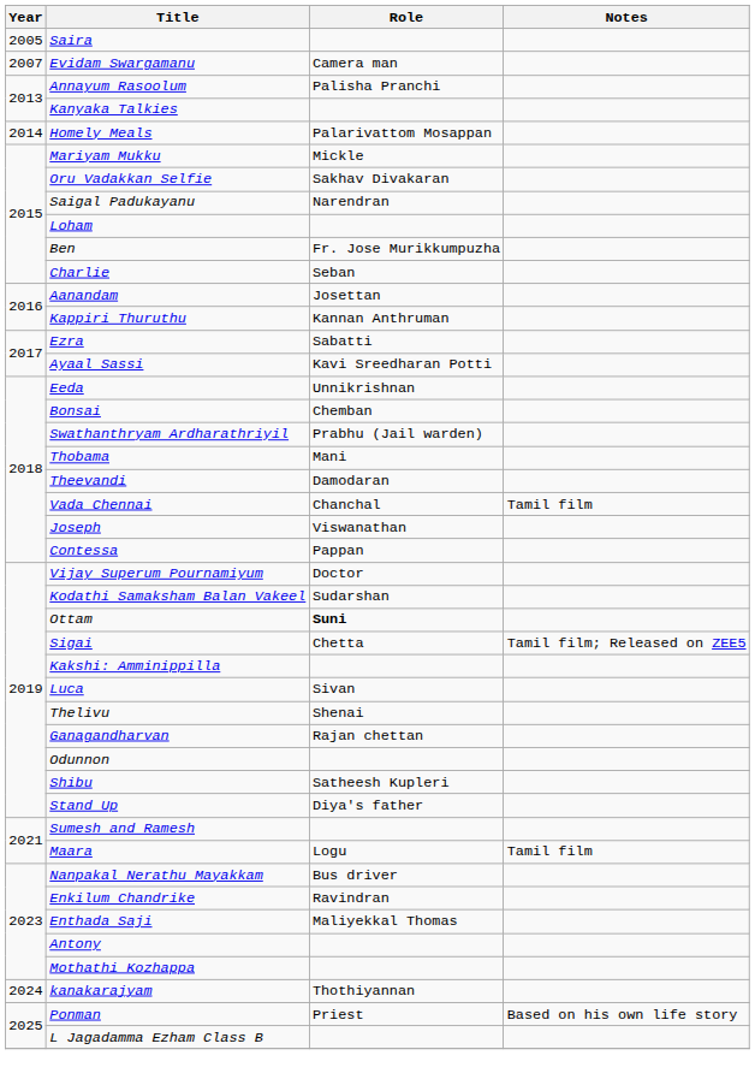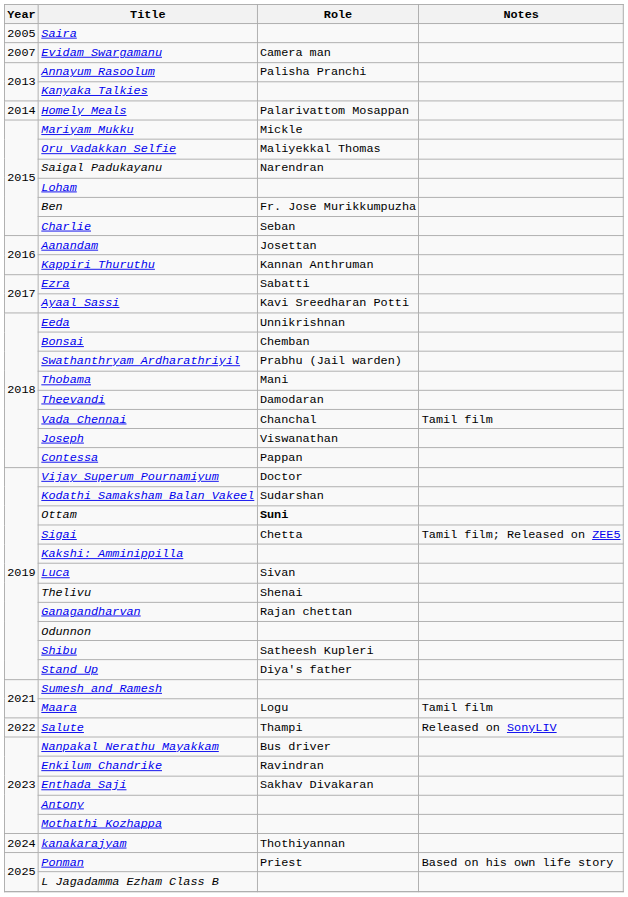 <table class="wikitable sortable">
 <tr style="background:#CCC; text-align:center;">
 <th>Year</th>
 <th>Title</th>
 <th>Role</th>
 <th class="unsortable">Notes</th>
 </tr>
 <tr>
 <td>2005</td>
 <td><em><a href='#'>Saira</a></em></td>
 <td></td>
 <td></td>
 </tr>
 <tr>
 <td>2007</td>
 <td><em><a href='#'>Evidam Swargamanu</a></em></td>
 <td>Camera man</td>
 <td></td>
 </tr>
 <tr>
 <td rowspan=2>2013</td>
 <td><em><a href='#'>Annayum Rasoolum</a></em></td>
 <td>Palisha Pranchi</td>
 <td></td>
 </tr>
 <tr>
 <td><em><a href='#'>Kanyaka Talkies</a></em></td>
 <td></td>
 <td></td>
 </tr>
 <tr>
 <td>2014</td>
 <td><em><a href='#'>Homely Meals</a></em></td>
 <td>Palarivattom Mosappan</td>
 <td></td>
 </tr>
 <tr>
 <td rowspan=6>2015</td>
 <td><em><a href='#'>Mariyam Mukku</a></em></td>
 <td>Mickle</td>
 <td></td>
 </tr>
 <tr>
 <td><em><a href='#'>Oru Vadakkan Selfie</a></em></td>
-<td>Sakhav Divakaran</td>
+<td>Maliyekkal Thomas</td>
 <td></td>
 </tr>
 <tr>
 <td><em>Saigal Padukayanu</em></td>
 <td>Narendran</td>
 <td></td>
 </tr>
 <tr>
 <td><em><a href='#'>Loham</a></em></td>
 <td></td>
 <td></td>
 </tr>
 <tr>
 <td><em>Ben</em></td>
 <td>Fr. Jose Murikkumpuzha</td>
 <td></td>
 </tr>
 <tr>
 <td><em><a href='#'>Charlie</a></em></td>
 <td>Seban</td>
 <td></td>
 </tr>
 <tr>
 <td rowspan=2>2016</td>
 <td><em><a href='#'>Aanandam</a></em></td>
 <td>Josettan</td>
 <td></td>
 </tr>
 <tr>
 <td><em><a href='#'>Kappiri Thuruthu</a></em></td>
 <td>Kannan Anthruman</td>
 <td></td>
 </tr>
 <tr>
 <td rowspan=2>2017</td>
 <td><em><a href='#'>Ezra</a></em></td>
 <td>Sabatti</td>
 <td></td>
 </tr>
 <tr>
 <td><em><a href='#'>Ayaal Sassi</a></em></td>
 <td>Kavi Sreedharan Potti</td>
 <td></td>
 </tr>
 <tr>
 <td rowspan=8>2018</td>
 <td><em><a href='#'>Eeda</a></em></td>
 <td>Unnikrishnan</td>
 <td></td>
 </tr>
 <tr>
 <td><em><a href='#'>Bonsai</a></em></td>
 <td>Chemban</td>
 <td></td>
 </tr>
 <tr>
 <td><em><a href='#'>Swathanthryam Ardharathriyil</a></em></td>
 <td>Prabhu (Jail warden)</td>
 <td></td>
 </tr>
 <tr>
 <td><em><a href='#'>Thobama</a></em></td>
 <td>Mani</td>
 <td></td>
 </tr>
 <tr>
 <td><em><a href='#'>Theevandi</a></em></td>
 <td>Damodaran</td>
 <td></td>
 </tr>
 <tr>
 <td><em><a href='#'>Vada Chennai</a></em></td>
 <td>Chanchal</td>
 <td>Tamil film</td>
 </tr>
 <tr>
 <td><em><a href='#'>Joseph</a></em></td>
 <td>Viswanathan</td>
 <td></td>
 </tr>
 <tr>
 <td><em><a href='#'>Contessa</a></em></td>
 <td>Pappan</td>
 <td></td>
 </tr>
 <tr>
 <td rowspan=11>2019</td>
 <td><em><a href='#'>Vijay Superum Pournamiyum</a></em></td>
 <td>Doctor</td>
 <td></td>
 </tr>
 <tr>
 <td><em><a href='#'>Kodathi Samaksham Balan Vakeel</a></em></td>
 <td>Sudarshan</td>
 <td></td>
 </tr>
 <tr>
 <td><em>Ottam</em></td>
 <td><strong>Suni</strong></td>
 <td></td>
 </tr>
 <tr>
 <td><em><a href='#'>Sigai</a></em></td>
 <td>Chetta</td>
 <td>Tamil film; Released on <a href='#'>ZEE5</a></td>
 </tr>
 <tr>
 <td><em><a href='#'>Kakshi: Amminippilla</a></em></td>
 <td></td>
 <td></td>
 </tr>
 <tr>
 <td><em><a href='#'>Luca</a></em></td>
 <td>Sivan</td>
 <td></td>
 </tr>
 <tr>
 <td><em>Thelivu</em></td>
 <td>Shenai</td>
 <td></td>
 </tr>
 <tr>
 <td><em><a href='#'>Ganagandharvan</a></em></td>
 <td>Rajan chettan</td>
 <td></td>
 </tr>
 <tr>
 <td><em>Odunnon</em></td>
 <td></td>
 <td></td>
 </tr>
 <tr>
 <td><em><a href='#'>Shibu</a></em></td>
 <td>Satheesh Kupleri</td>
 <td></td>
 </tr>
 <tr>
 <td><em><a href='#'>Stand Up</a></em></td>
 <td>Diya's father</td>
 <td></td>
 </tr>
 <tr>
 <td rowspan=2>2021</td>
 <td><em><a href='#'>Sumesh and Ramesh</a></em></td>
 <td></td>
 <td></td>
 </tr>
 <tr>
 <td><em><a href='#'>Maara</a></em></td>
 <td>Logu</td>
 <td>Tamil film</td>
 </tr>
 <tr>
+<td>2022</td>
+<td><em><a href='#'>Salute</a></em></td>
+<td>Thampi</td>
+<td>Released on <a href='#'>SonyLIV</a></td>
+</tr>
+<tr>
 <td rowspan=5>2023</td>
 <td><em><a href='#'>Nanpakal Nerathu Mayakkam</a></em></td>
 <td>Bus driver</td>
 <td></td>
 </tr>
 <tr>
 <td><em><a href='#'>Enkilum Chandrike</a></em></td>
 <td>Ravindran</td>
 <td></td>
 </tr>
 <tr>
 <td><em><a href='#'>Enthada Saji</a></em></td>
-<td>Maliyekkal Thomas</td>
+<td>Sakhav Divakaran</td>
 <td></td>
 </tr>
 <tr>
 <td><em><a href='#'>Antony</a></em></td>
 <td></td>
 <td></td>
 </tr>
 <tr>
 <td><em><a href='#'>Mothathi Kozhappa</a></em></td>
 <td></td>
 <td></td>
 </tr>
 <tr>
 <td>2024</td>
 <td><em><a href='#'>kanakarajyam</a></em></td>
 <td>Thothiyannan</td>
 <td></td>
 </tr>
 <tr>
 <td rowspan=2>2025</td>
 <td><em><a href='#'>Ponman</a></em></td>
 <td>Priest</td>
 <td>Based on his own life story</td>
 </tr>
 <tr>
 <td><em>L Jagadamma Ezham Class B</em></td>
 <td></td>
 <td></td>
 </tr>
 <tr>
 </tr>
 </table>
